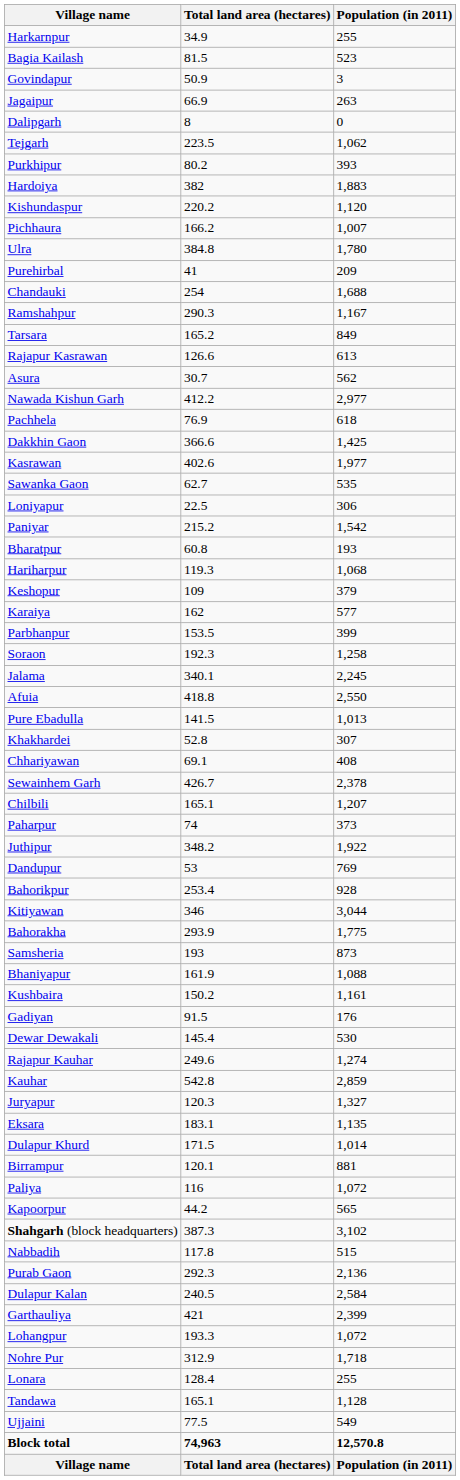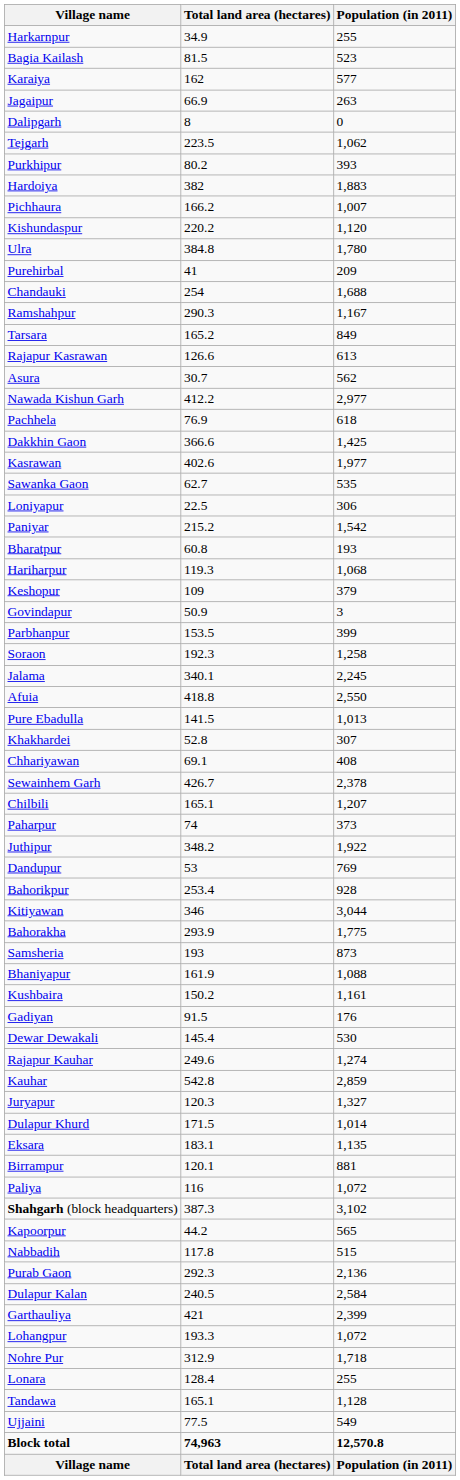 <table class="wikitable sortable">
 <tr>
 <th>Village name</th>
 <th>Total land area (hectares)</th>
 <th>Population (in 2011)</th>
 </tr>
 <tr>
 <td><a href='#'>Harkarnpur</a></td>
 <td>34.9</td>
 <td>255</td>
 </tr>
 <tr>
 <td><a href='#'>Bagia Kailash</a></td>
 <td>81.5</td>
 <td>523</td>
 </tr>
 <tr>
-<td><a href='#'>Govindapur</a></td>
-<td>50.9</td>
-<td>3</td>
+<td><a href='#'>Karaiya</a></td>
+<td>162</td>
+<td>577</td>
 </tr>
 <tr>
 <td><a href='#'>Jagaipur</a></td>
 <td>66.9</td>
 <td>263</td>
 </tr>
 <tr>
 <td><a href='#'>Dalipgarh</a></td>
 <td>8</td>
 <td>0</td>
 </tr>
 <tr>
 <td><a href='#'>Tejgarh</a></td>
 <td>223.5</td>
 <td>1,062</td>
 </tr>
 <tr>
 <td><a href='#'>Purkhipur</a></td>
 <td>80.2</td>
 <td>393</td>
 </tr>
 <tr>
 <td><a href='#'>Hardoiya</a></td>
 <td>382</td>
 <td>1,883</td>
 </tr>
 <tr>
+<td><a href='#'>Pichhaura</a></td>
+<td>166.2</td>
+<td>1,007</td>
+</tr>
+<tr>
 <td><a href='#'>Kishundaspur</a></td>
 <td>220.2</td>
 <td>1,120</td>
-</tr>
-<tr>
-<td><a href='#'>Pichhaura</a></td>
-<td>166.2</td>
-<td>1,007</td>
 </tr>
 <tr>
 <td><a href='#'>Ulra</a></td>
 <td>384.8</td>
 <td>1,780</td>
 </tr>
 <tr>
 <td><a href='#'>Purehirbal</a></td>
 <td>41</td>
 <td>209</td>
 </tr>
 <tr>
 <td><a href='#'>Chandauki</a></td>
 <td>254</td>
 <td>1,688</td>
 </tr>
 <tr>
 <td><a href='#'>Ramshahpur</a></td>
 <td>290.3</td>
 <td>1,167</td>
 </tr>
 <tr>
 <td><a href='#'>Tarsara</a></td>
 <td>165.2</td>
 <td>849</td>
 </tr>
 <tr>
 <td><a href='#'>Rajapur Kasrawan</a></td>
 <td>126.6</td>
 <td>613</td>
 </tr>
 <tr>
 <td><a href='#'>Asura</a></td>
 <td>30.7</td>
 <td>562</td>
 </tr>
 <tr>
 <td><a href='#'>Nawada Kishun Garh</a></td>
 <td>412.2</td>
 <td>2,977</td>
 </tr>
 <tr>
 <td><a href='#'>Pachhela</a></td>
 <td>76.9</td>
 <td>618</td>
 </tr>
 <tr>
 <td><a href='#'>Dakkhin Gaon</a></td>
 <td>366.6</td>
 <td>1,425</td>
 </tr>
 <tr>
 <td><a href='#'>Kasrawan</a></td>
 <td>402.6</td>
 <td>1,977</td>
 </tr>
 <tr>
 <td><a href='#'>Sawanka Gaon</a></td>
 <td>62.7</td>
 <td>535</td>
 </tr>
 <tr>
 <td><a href='#'>Loniyapur</a></td>
 <td>22.5</td>
 <td>306</td>
 </tr>
 <tr>
 <td><a href='#'>Paniyar</a></td>
 <td>215.2</td>
 <td>1,542</td>
 </tr>
 <tr>
 <td><a href='#'>Bharatpur</a></td>
 <td>60.8</td>
 <td>193</td>
 </tr>
 <tr>
 <td><a href='#'>Hariharpur</a></td>
 <td>119.3</td>
 <td>1,068</td>
 </tr>
 <tr>
 <td><a href='#'>Keshopur</a></td>
 <td>109</td>
 <td>379</td>
 </tr>
 <tr>
-<td><a href='#'>Karaiya</a></td>
-<td>162</td>
-<td>577</td>
+<td><a href='#'>Govindapur</a></td>
+<td>50.9</td>
+<td>3</td>
 </tr>
 <tr>
 <td><a href='#'>Parbhanpur</a></td>
 <td>153.5</td>
 <td>399</td>
 </tr>
 <tr>
 <td><a href='#'>Soraon</a></td>
 <td>192.3</td>
 <td>1,258</td>
 </tr>
 <tr>
 <td><a href='#'>Jalama</a></td>
 <td>340.1</td>
 <td>2,245</td>
 </tr>
 <tr>
 <td><a href='#'>Afuia</a></td>
 <td>418.8</td>
 <td>2,550</td>
 </tr>
 <tr>
 <td><a href='#'>Pure Ebadulla</a></td>
 <td>141.5</td>
 <td>1,013</td>
 </tr>
 <tr>
 <td><a href='#'>Khakhardei</a></td>
 <td>52.8</td>
 <td>307</td>
 </tr>
 <tr>
 <td><a href='#'>Chhariyawan</a></td>
 <td>69.1</td>
 <td>408</td>
 </tr>
 <tr>
 <td><a href='#'>Sewainhem Garh</a></td>
 <td>426.7</td>
 <td>2,378</td>
 </tr>
 <tr>
 <td><a href='#'>Chilbili</a></td>
 <td>165.1</td>
 <td>1,207</td>
 </tr>
 <tr>
 <td><a href='#'>Paharpur</a></td>
 <td>74</td>
 <td>373</td>
 </tr>
 <tr>
 <td><a href='#'>Juthipur</a></td>
 <td>348.2</td>
 <td>1,922</td>
 </tr>
 <tr>
 <td><a href='#'>Dandupur</a></td>
 <td>53</td>
 <td>769</td>
 </tr>
 <tr>
 <td><a href='#'>Bahorikpur</a></td>
 <td>253.4</td>
 <td>928</td>
 </tr>
 <tr>
 <td><a href='#'>Kitiyawan</a></td>
 <td>346</td>
 <td>3,044</td>
 </tr>
 <tr>
 <td><a href='#'>Bahorakha</a></td>
 <td>293.9</td>
 <td>1,775</td>
 </tr>
 <tr>
 <td><a href='#'>Samsheria</a></td>
 <td>193</td>
 <td>873</td>
 </tr>
 <tr>
 <td><a href='#'>Bhaniyapur</a></td>
 <td>161.9</td>
 <td>1,088</td>
 </tr>
 <tr>
 <td><a href='#'>Kushbaira</a></td>
 <td>150.2</td>
 <td>1,161</td>
 </tr>
 <tr>
 <td><a href='#'>Gadiyan</a></td>
 <td>91.5</td>
 <td>176</td>
 </tr>
 <tr>
 <td><a href='#'>Dewar Dewakali</a></td>
 <td>145.4</td>
 <td>530</td>
 </tr>
 <tr>
 <td><a href='#'>Rajapur Kauhar</a></td>
 <td>249.6</td>
 <td>1,274</td>
 </tr>
 <tr>
 <td><a href='#'>Kauhar</a></td>
 <td>542.8</td>
 <td>2,859</td>
 </tr>
 <tr>
 <td><a href='#'>Juryapur</a></td>
 <td>120.3</td>
 <td>1,327</td>
 </tr>
 <tr>
+<td><a href='#'>Dulapur Khurd</a></td>
+<td>171.5</td>
+<td>1,014</td>
+</tr>
+<tr>
 <td><a href='#'>Eksara</a></td>
 <td>183.1</td>
 <td>1,135</td>
-</tr>
-<tr>
-<td><a href='#'>Dulapur Khurd</a></td>
-<td>171.5</td>
-<td>1,014</td>
 </tr>
 <tr>
 <td><a href='#'>Birrampur</a></td>
 <td>120.1</td>
 <td>881</td>
 </tr>
 <tr>
 <td><a href='#'>Paliya</a></td>
 <td>116</td>
 <td>1,072</td>
 </tr>
 <tr>
+<td><strong>Shahgarh</strong> (block headquarters)</td>
+<td>387.3</td>
+<td>3,102</td>
+</tr>
+<tr>
 <td><a href='#'>Kapoorpur</a></td>
 <td>44.2</td>
 <td>565</td>
-</tr>
-<tr>
-<td><strong>Shahgarh</strong> (block headquarters)</td>
-<td>387.3</td>
-<td>3,102</td>
 </tr>
 <tr>
 <td><a href='#'>Nabbadih</a></td>
 <td>117.8</td>
 <td>515</td>
 </tr>
 <tr>
 <td><a href='#'>Purab Gaon</a></td>
 <td>292.3</td>
 <td>2,136</td>
 </tr>
 <tr>
 <td><a href='#'>Dulapur Kalan</a></td>
 <td>240.5</td>
 <td>2,584</td>
 </tr>
 <tr>
 <td><a href='#'>Garthauliya</a></td>
 <td>421</td>
 <td>2,399</td>
 </tr>
 <tr>
 <td><a href='#'>Lohangpur</a></td>
 <td>193.3</td>
 <td>1,072</td>
 </tr>
 <tr>
 <td><a href='#'>Nohre Pur</a></td>
 <td>312.9</td>
 <td>1,718</td>
 </tr>
 <tr>
 <td><a href='#'>Lonara</a></td>
 <td>128.4</td>
 <td>255</td>
 </tr>
 <tr>
 <td><a href='#'>Tandawa</a></td>
 <td>165.1</td>
 <td>1,128</td>
 </tr>
 <tr>
 <td><a href='#'>Ujjaini</a></td>
 <td>77.5</td>
 <td>549</td>
 </tr>
 <tr class="sortbottom">
 <td><strong>Block total</strong></td>
 <td><strong>74,963</strong></td>
 <td><strong>12,570.8</strong></td>
 </tr>
 <tr>
 <th>Village name</th>
 <th>Total land area (hectares)</th>
 <th>Population (in 2011)</th>
 </tr>
 </table>
